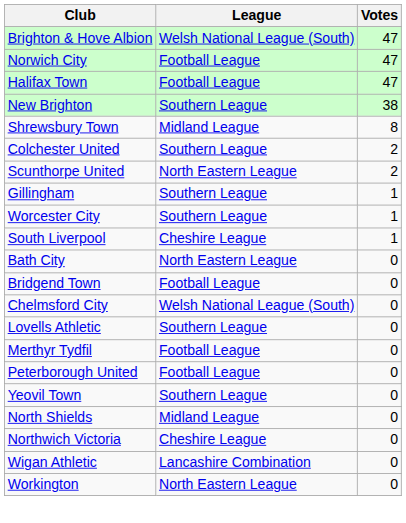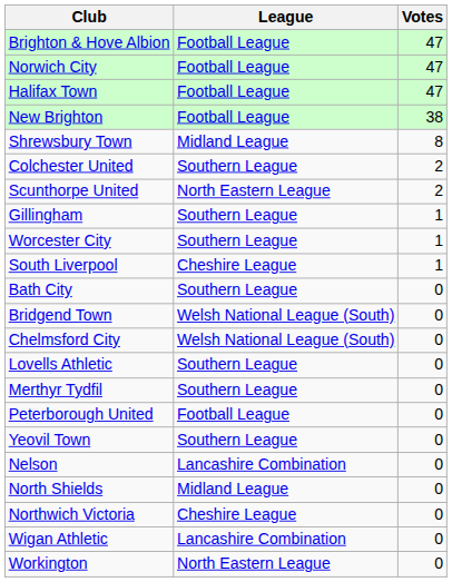 <table class=wikitable style=text-align:left>
 <tr>
 <th>Club</th>
 <th>League</th>
 <th>Votes</th>
 </tr>
 <tr bgcolor=ccffcc>
 <td><a href='#'>Brighton & Hove Albion</a></td>
-<td><a href='#'>Welsh National League (South)</a></td>
+<td><a href='#'>Football League</a></td>
 <td align=right>47</td>
 </tr>
 <tr bgcolor=ccffcc>
 <td><a href='#'>Norwich City</a></td>
 <td><a href='#'>Football League</a></td>
 <td align=right>47</td>
 </tr>
 <tr bgcolor=ccffcc>
 <td><a href='#'>Halifax Town</a></td>
 <td><a href='#'>Football League</a></td>
 <td align=right>47</td>
 </tr>
 <tr bgcolor=ccffcc>
 <td><a href='#'>New Brighton</a></td>
-<td><a href='#'>Southern League</a></td>
+<td><a href='#'>Football League</a></td>
 <td align=right>38</td>
 </tr>
 <tr>
 <td><a href='#'>Shrewsbury Town</a></td>
 <td><a href='#'>Midland League</a></td>
 <td align=right>8</td>
 </tr>
 <tr>
 <td><a href='#'>Colchester United</a></td>
 <td><a href='#'>Southern League</a></td>
 <td align=right>2</td>
 </tr>
 <tr>
 <td><a href='#'>Scunthorpe United</a></td>
 <td><a href='#'>North Eastern League</a></td>
 <td align=right>2</td>
 </tr>
 <tr>
 <td><a href='#'>Gillingham</a></td>
 <td><a href='#'>Southern League</a></td>
 <td align=right>1</td>
 </tr>
 <tr>
 <td><a href='#'>Worcester City</a></td>
 <td><a href='#'>Southern League</a></td>
 <td align=right>1</td>
 </tr>
 <tr>
 <td><a href='#'>South Liverpool</a></td>
 <td><a href='#'>Cheshire League</a></td>
 <td align=right>1</td>
 </tr>
 <tr>
 <td><a href='#'>Bath City</a></td>
-<td><a href='#'>North Eastern League</a></td>
+<td><a href='#'>Southern League</a></td>
 <td align=right>0</td>
 </tr>
 <tr>
 <td><a href='#'>Bridgend Town</a></td>
-<td><a href='#'>Football League</a></td>
+<td><a href='#'>Welsh National League (South)</a></td>
 <td align=right>0</td>
 </tr>
 <tr>
 <td><a href='#'>Chelmsford City</a></td>
 <td><a href='#'>Welsh National League (South)</a></td>
 <td align=right>0</td>
 </tr>
 <tr>
 <td><a href='#'>Lovells Athletic</a></td>
 <td><a href='#'>Southern League</a></td>
 <td align=right>0</td>
 </tr>
 <tr>
 <td><a href='#'>Merthyr Tydfil</a></td>
-<td><a href='#'>Football League</a></td>
+<td><a href='#'>Southern League</a></td>
 <td align=right>0</td>
 </tr>
 <tr>
 <td><a href='#'>Peterborough United</a></td>
 <td><a href='#'>Football League</a></td>
 <td align=right>0</td>
 </tr>
 <tr>
 <td><a href='#'>Yeovil Town</a></td>
 <td><a href='#'>Southern League</a></td>
+<td align=right>0</td>
+</tr>
+<tr>
+<td><a href='#'>Nelson</a></td>
+<td><a href='#'>Lancashire Combination</a></td>
 <td align=right>0</td>
 </tr>
 <tr>
 <td><a href='#'>North Shields</a></td>
 <td><a href='#'>Midland League</a></td>
 <td align=right>0</td>
 </tr>
 <tr>
 <td><a href='#'>Northwich Victoria</a></td>
 <td><a href='#'>Cheshire League</a></td>
 <td align=right>0</td>
 </tr>
 <tr>
 <td><a href='#'>Wigan Athletic</a></td>
 <td><a href='#'>Lancashire Combination</a></td>
 <td align=right>0</td>
 </tr>
 <tr>
 <td><a href='#'>Workington</a></td>
 <td><a href='#'>North Eastern League</a></td>
 <td align=right>0</td>
 </tr>
 </table>
